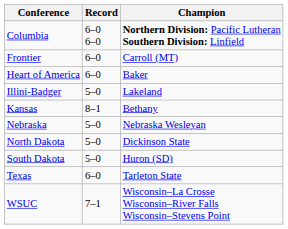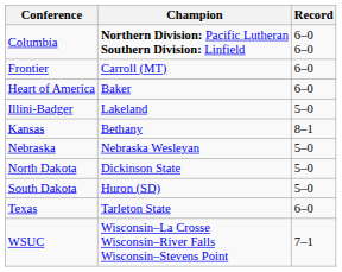 <table class="wikitable">
 <tr>
 <th>Conference</th>
+<th>Champion</th>
 <th>Record</th>
-<th>Champion</th>
 </tr>
 <tr>
 <td><a href='#'>Columbia</a></td>
+<td><strong>Northern Division:</strong> <a href='#'>Pacific Lutheran</a><br><strong>Southern Division:</strong> <a href='#'>Linfield</a></td>
 <td>6–0<br>6–0</td>
-<td><strong>Northern Division:</strong> <a href='#'>Pacific Lutheran</a><br><strong>Southern Division:</strong> <a href='#'>Linfield</a></td>
 </tr>
 <tr>
 <td><a href='#'>Frontier</a></td>
+<td><a href='#'>Carroll (MT)</a></td>
 <td>6–0</td>
-<td><a href='#'>Carroll (MT)</a></td>
 </tr>
 <tr>
 <td><a href='#'>Heart of America</a></td>
+<td><a href='#'>Baker</a></td>
 <td>6–0</td>
-<td><a href='#'>Baker</a></td>
 </tr>
 <tr>
 <td><a href='#'>Illini-Badger</a></td>
+<td><a href='#'>Lakeland</a></td>
 <td>5–0</td>
-<td><a href='#'>Lakeland</a></td>
 </tr>
 <tr>
 <td><a href='#'>Kansas</a></td>
+<td><a href='#'>Bethany</a></td>
 <td>8–1</td>
-<td><a href='#'>Bethany</a></td>
 </tr>
 <tr>
 <td><a href='#'>Nebraska</a></td>
+<td><a href='#'>Nebraska Wesleyan</a></td>
 <td>5–0</td>
-<td><a href='#'>Nebraska Wesleyan</a></td>
 </tr>
 <tr>
 <td><a href='#'>North Dakota</a></td>
+<td><a href='#'>Dickinson State</a></td>
 <td>5–0</td>
-<td><a href='#'>Dickinson State</a></td>
 </tr>
 <tr>
 <td><a href='#'>South Dakota</a></td>
+<td><a href='#'>Huron (SD)</a></td>
 <td>5–0</td>
-<td><a href='#'>Huron (SD)</a></td>
 </tr>
 <tr>
 <td><a href='#'>Texas</a></td>
+<td><a href='#'>Tarleton State</a></td>
 <td>6–0</td>
-<td><a href='#'>Tarleton State</a></td>
 </tr>
 <tr>
 <td><a href='#'>WSUC</a></td>
+<td><a href='#'>Wisconsin–La Crosse</a><br><a href='#'>Wisconsin–River Falls</a><br><a href='#'>Wisconsin–Stevens Point</a></td>
 <td>7–1</td>
-<td><a href='#'>Wisconsin–La Crosse</a><br><a href='#'>Wisconsin–River Falls</a><br><a href='#'>Wisconsin–Stevens Point</a></td>
 </tr>
 </table>
